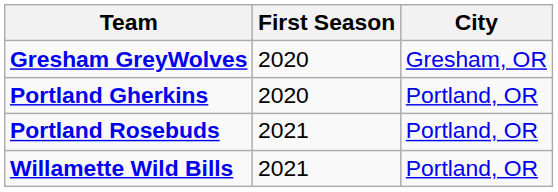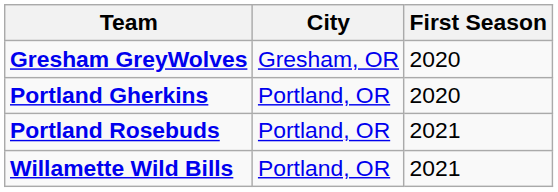 <table class="wikitable sortable">
 <tr>
 <th>Team</th>
+<th>City</th>
 <th>First Season</th>
-<th>City</th>
 </tr>
 <tr>
 <td><strong><a href='#'>Gresham GreyWolves</a></strong></td>
+<td><a href='#'>Gresham, OR</a></td>
 <td>2020</td>
-<td><a href='#'>Gresham, OR</a></td>
 </tr>
 <tr>
 <td><strong><a href='#'>Portland Gherkins</a></strong></td>
+<td><a href='#'>Portland, OR</a></td>
 <td>2020</td>
-<td><a href='#'>Portland, OR</a></td>
 </tr>
 <tr>
 <td><strong><a href='#'>Portland Rosebuds</a></strong></td>
+<td><a href='#'>Portland, OR</a></td>
 <td>2021</td>
-<td><a href='#'>Portland, OR</a></td>
 </tr>
 <tr>
 <td><strong><a href='#'>Willamette Wild Bills</a></strong></td>
+<td><a href='#'>Portland, OR</a></td>
 <td>2021</td>
-<td><a href='#'>Portland, OR</a></td>
 </tr>
 </table>
